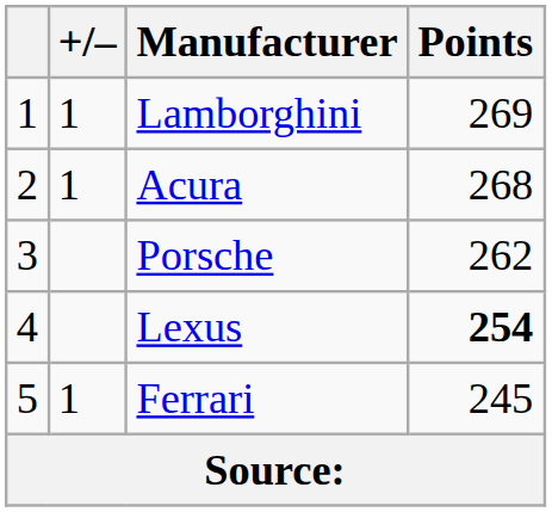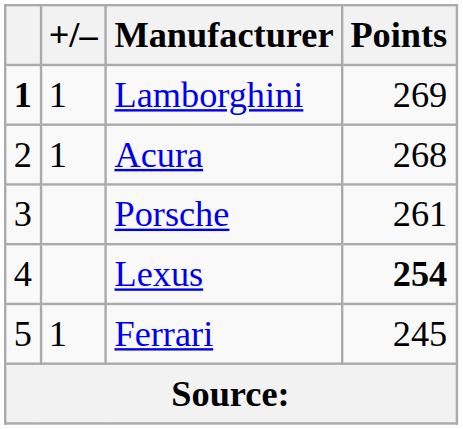 <table class="wikitable" style="font-size: 95%;">
 <tr>
 <th scope="col"></th>
 <th scope="col">+/–</th>
 <th scope="col">Manufacturer</th>
 <th scope="col">Points</th>
 </tr>
 <tr>
-<td align=center>1</td>
+<td align=center><strong>1</strong></td>
 <td align="left"> 1</td>
 <td> <a href='#'>Lamborghini</a></td>
 <td align=right>269</td>
 </tr>
 <tr>
 <td align=center>2</td>
 <td align="left"> 1</td>
 <td> <a href='#'>Acura</a></td>
 <td align=right>268</td>
 </tr>
 <tr>
 <td align=center>3</td>
 <td align="left"></td>
 <td> <a href='#'>Porsche</a></td>
-<td align=right>262</td>
+<td align=right>261</td>
 </tr>
 <tr>
 <td align=center>4</td>
 <td align="left"></td>
 <td> <a href='#'>Lexus</a></td>
 <td align=right><strong>254</strong></td>
 </tr>
 <tr>
 <td align=center>5</td>
 <td align="left"> 1</td>
 <td> <a href='#'>Ferrari</a></td>
 <td align=right>245</td>
 </tr>
 <tr>
 <th colspan=5>Source:</th>
 </tr>
 </table>
